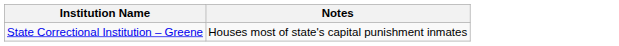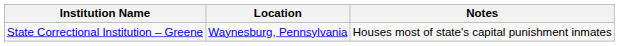 <table class="wikitable">
 <tr>
 <th>Institution Name</th>
+<th>Location</th>
 <th>Notes</th>
 </tr>
 <tr>
 <td><a href='#'>State Correctional Institution – Greene</a></td>
+<td><a href='#'>Waynesburg, Pennsylvania</a></td>
 <td>Houses most of state's capital punishment inmates</td>
 </tr>
 </table>
